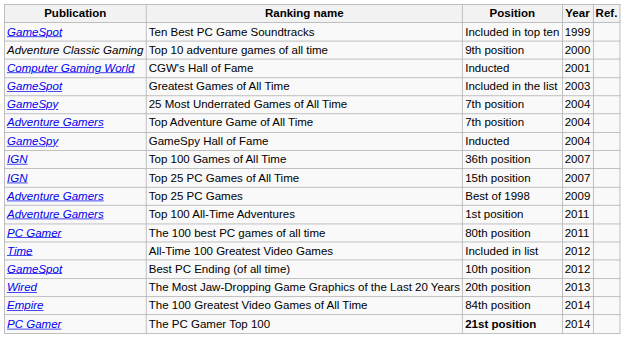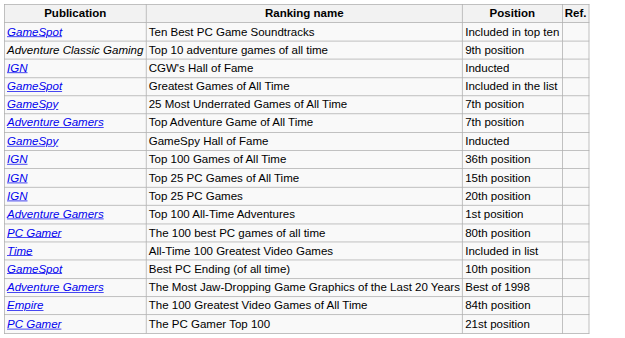 <table class="wikitable">
 <tr>
 <th>Publication</th>
 <th>Ranking name</th>
 <th>Position</th>
-<th>Year</th>
 <th>Ref.</th>
 </tr>
 <tr>
 <td><em><a href='#'>GameSpot</a></em></td>
 <td>Ten Best PC Game Soundtracks</td>
 <td>Included in top ten</td>
-<td>1999</td>
 <td></td>
 </tr>
 <tr>
 <td><em>Adventure Classic Gaming</em></td>
 <td>Top 10 adventure games of all time</td>
 <td>9th position</td>
-<td>2000</td>
 <td></td>
 </tr>
 <tr>
-<td><em><a href='#'>Computer Gaming World</a></em></td>
+<td><em><a href='#'>IGN</a></em></td>
 <td>CGW's Hall of Fame</td>
 <td>Inducted</td>
-<td>2001</td>
 <td></td>
 </tr>
 <tr>
 <td><em><a href='#'>GameSpot</a></em></td>
 <td>Greatest Games of All Time</td>
 <td>Included in the list</td>
-<td>2003</td>
 <td></td>
 </tr>
 <tr>
 <td><em><a href='#'>GameSpy</a></em></td>
 <td>25 Most Underrated Games of All Time</td>
 <td>7th position</td>
-<td>2004</td>
 <td></td>
 </tr>
 <tr>
 <td><em><a href='#'>Adventure Gamers</a></em></td>
 <td>Top Adventure Game of All Time</td>
 <td>7th position</td>
-<td>2004</td>
 <td></td>
 </tr>
 <tr>
 <td><em><a href='#'>GameSpy</a></em></td>
 <td>GameSpy Hall of Fame</td>
 <td>Inducted</td>
-<td>2004</td>
 <td></td>
 </tr>
 <tr>
 <td><em><a href='#'>IGN</a></em></td>
 <td>Top 100 Games of All Time</td>
 <td>36th position</td>
-<td>2007</td>
 <td></td>
 </tr>
 <tr>
 <td><em><a href='#'>IGN</a></em></td>
 <td>Top 25 PC Games of All Time</td>
 <td>15th position</td>
-<td>2007</td>
 <td></td>
 </tr>
 <tr>
-<td><em><a href='#'>Adventure Gamers</a></em></td>
+<td><em><a href='#'>IGN</a></em></td>
 <td>Top 25 PC Games</td>
-<td>Best of 1998</td>
-<td>2009</td>
+<td>20th position</td>
 <td></td>
 </tr>
 <tr>
 <td><em><a href='#'>Adventure Gamers</a></em></td>
 <td>Top 100 All-Time Adventures</td>
 <td>1st position</td>
-<td>2011</td>
 <td></td>
 </tr>
 <tr>
 <td><em><a href='#'>PC Gamer</a></em></td>
 <td>The 100 best PC games of all time</td>
 <td>80th position</td>
-<td>2011</td>
 <td></td>
 </tr>
 <tr>
 <td><em><a href='#'>Time</a></em></td>
 <td>All-Time 100 Greatest Video Games</td>
 <td>Included in list</td>
-<td>2012</td>
 <td></td>
 </tr>
 <tr>
 <td><em><a href='#'>GameSpot</a></em></td>
 <td>Best PC Ending (of all time)</td>
 <td>10th position</td>
-<td>2012</td>
 <td></td>
 </tr>
 <tr>
-<td><em><a href='#'>Wired</a></em></td>
+<td><em><a href='#'>Adventure Gamers</a></em></td>
 <td>The Most Jaw-Dropping Game Graphics of the Last 20 Years</td>
-<td>20th position</td>
-<td>2013</td>
+<td>Best of 1998</td>
 <td></td>
 </tr>
 <tr>
 <td><em><a href='#'>Empire</a></em></td>
 <td>The 100 Greatest Video Games of All Time</td>
 <td>84th position</td>
-<td>2014</td>
 <td></td>
 </tr>
 <tr>
 <td><em><a href='#'>PC Gamer</a></em></td>
 <td>The PC Gamer Top 100</td>
-<td><strong>21st position</strong></td>
-<td>2014</td>
+<td>21st position</td>
 <td></td>
 </tr>
 </table>
